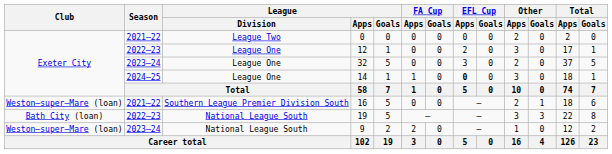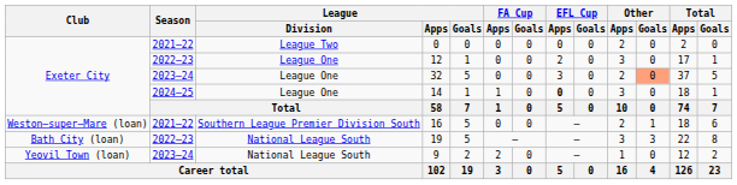 <table class="wikitable" style="text-align:center">
 <tr>
 <th rowspan="2">Club</th>
 <th rowspan="2">Season</th>
 <th colspan="3">League</th>
 <th colspan="2"><a href='#'>FA Cup</a></th>
 <th colspan="2"><a href='#'>EFL Cup</a></th>
 <th colspan="2">Other</th>
 <th colspan="2">Total</th>
 </tr>
 <tr>
 <th>Division</th>
 <th>Apps</th>
 <th>Goals</th>
 <th>Apps</th>
 <th>Goals</th>
 <th>Apps</th>
 <th>Goals</th>
 <th>Apps</th>
 <th>Goals</th>
 <th>Apps</th>
 <th>Goals</th>
 </tr>
 <tr>
 <td rowspan="5"><a href='#'>Exeter City</a></td>
 <td><a href='#'>2021–22</a></td>
 <td><a href='#'>League Two</a></td>
 <td>0</td>
 <td>0</td>
 <td>0</td>
 <td>0</td>
 <td>0</td>
 <td>0</td>
 <td>2</td>
 <td>0</td>
 <td>2</td>
 <td>0</td>
 </tr>
 <tr>
 <td><a href='#'>2022–23</a></td>
 <td><a href='#'>League One</a></td>
 <td>12</td>
 <td>1</td>
 <td>0</td>
 <td>0</td>
 <td>2</td>
 <td>0</td>
 <td>3</td>
 <td>0</td>
 <td>17</td>
 <td>1</td>
 </tr>
 <tr>
 <td><a href='#'>2023–24</a></td>
 <td>League One</td>
 <td>32</td>
 <td>5</td>
 <td>0</td>
 <td>0</td>
 <td>3</td>
 <td>0</td>
 <td>2</td>
-<td>0</td>
+<td style="background: lightsalmon;">0</td>
 <td>37</td>
 <td>5</td>
 </tr>
 <tr>
 <td><a href='#'>2024–25</a></td>
 <td>League One</td>
 <td>14</td>
 <td>1</td>
 <td>1</td>
 <td>0</td>
 <td><strong>0</strong></td>
 <td>0</td>
 <td>3</td>
 <td>0</td>
 <td>18</td>
 <td>1</td>
 </tr>
 <tr>
 <th colspan="2">Total</th>
 <th>58</th>
 <th>7</th>
 <th>1</th>
 <th>0</th>
 <th>5</th>
 <th>0</th>
 <th>10</th>
 <th>0</th>
 <th>74</th>
 <th>7</th>
 </tr>
 <tr>
 <td><a href='#'>Weston–super–Mare</a> (loan)</td>
 <td><a href='#'>2021–22</a></td>
 <td><a href='#'>Southern League Premier Division South</a></td>
 <td>16</td>
 <td>5</td>
 <td>0</td>
 <td>0</td>
 <td colspan="2">—</td>
 <td>2</td>
 <td>1</td>
 <td>18</td>
 <td>6</td>
 </tr>
 <tr>
 <td><a href='#'>Bath City</a> (loan)</td>
 <td><a href='#'>2022–23</a></td>
 <td><a href='#'>National League South</a></td>
 <td>19</td>
 <td>5</td>
 <td colspan="2">—</td>
 <td colspan="2">—</td>
 <td>3</td>
 <td>3</td>
 <td>22</td>
 <td>8</td>
 </tr>
 <tr>
-<td><a href='#'>Weston–super–Mare</a> (loan)</td>
+<td><a href='#'>Yeovil Town</a> (loan)</td>
 <td><a href='#'>2023–24</a></td>
 <td>National League South</td>
 <td>9</td>
 <td>2</td>
 <td>2</td>
 <td>0</td>
 <td colspan="2">—</td>
 <td>1</td>
 <td>0</td>
 <td>12</td>
 <td>2</td>
 </tr>
 <tr>
 <th colspan="3">Career total</th>
 <th>102</th>
 <th>19</th>
 <th>3</th>
 <th>0</th>
 <th>5</th>
 <th>0</th>
 <th>16</th>
 <th>4</th>
 <th>126</th>
 <th>23</th>
 </tr>
 </table>
